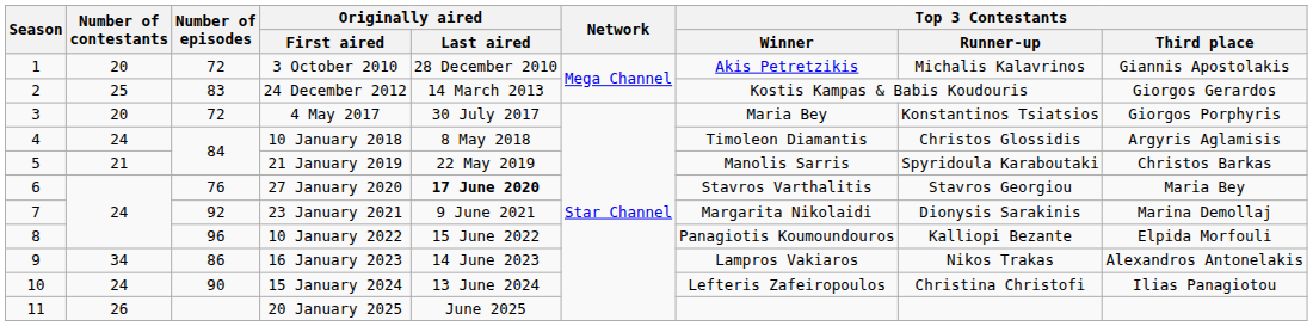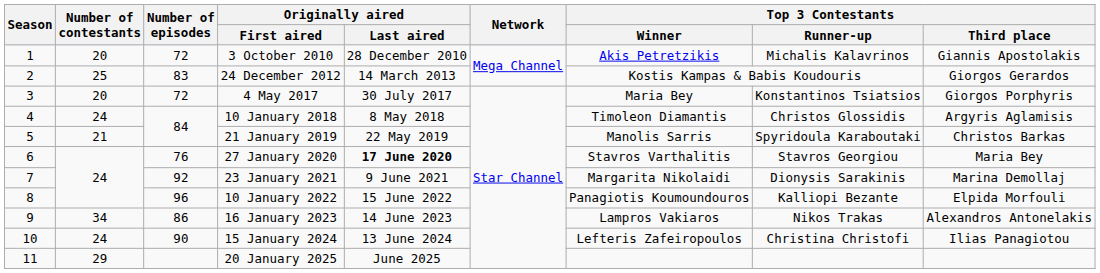 <table class="wikitable plainrowheaders" style="text-align:center;">
 <tr style="background:#C1D8FF;">
 <th rowspan="2">Season</th>
 <th rowspan="2">Number of<br>contestants</th>
 <th rowspan="2">Number of<br>episodes</th>
 <th colspan="2">Originally aired</th>
 <th rowspan="2">Network</th>
 <th colspan="3">Top 3 Contestants</th>
 </tr>
 <tr>
 <th>First aired</th>
 <th>Last aired</th>
 <th>Winner</th>
 <th>Runner-up</th>
 <th>Third place</th>
 </tr>
 <tr>
 <td>1</td>
 <td>20</td>
 <td>72</td>
 <td>3 October 2010</td>
 <td>28 December 2010</td>
 <td rowspan="2"><a href='#'>Mega Channel</a></td>
 <td><a href='#'>Akis Petretzikis</a></td>
 <td>Michalis Kalavrinos</td>
 <td>Giannis Apostolakis</td>
 </tr>
 <tr>
 <td>2</td>
 <td>25</td>
 <td>83</td>
 <td>24 December 2012</td>
 <td>14 March 2013</td>
 <td colspan="2">Kostis Kampas & Babis Koudouris</td>
 <td>Giorgos Gerardos</td>
 </tr>
 <tr>
 <td>3</td>
 <td>20</td>
 <td>72</td>
 <td>4 May 2017</td>
 <td>30 July 2017</td>
 <td rowspan="9"><a href='#'>Star Channel</a></td>
 <td>Maria Bey</td>
 <td>Konstantinos Tsiatsios</td>
 <td>Giorgos Porphyris</td>
 </tr>
 <tr>
 <td>4</td>
 <td>24</td>
 <td rowspan="2">84</td>
 <td>10 January 2018</td>
 <td>8 May 2018</td>
 <td>Timoleon Diamantis</td>
 <td>Christos Glossidis</td>
 <td>Argyris Aglamisis</td>
 </tr>
 <tr>
 <td>5</td>
 <td>21</td>
 <td>21 January 2019</td>
 <td>22 May 2019</td>
 <td>Manolis Sarris</td>
 <td>Spyridoula Karaboutaki</td>
 <td>Christos Barkas</td>
 </tr>
 <tr>
 <td>6</td>
 <td rowspan="3">24</td>
 <td>76</td>
 <td>27 January 2020</td>
 <td><strong>17 June 2020</strong></td>
 <td>Stavros Varthalitis</td>
 <td>Stavros Georgiou</td>
 <td>Maria Bey</td>
 </tr>
 <tr>
 <td>7</td>
 <td>92</td>
 <td>23 January 2021</td>
 <td>9 June 2021</td>
 <td>Margarita Nikolaidi</td>
 <td>Dionysis Sarakinis</td>
 <td>Marina Demollaj</td>
 </tr>
 <tr>
 <td>8</td>
 <td>96</td>
 <td>10 January 2022</td>
 <td>15 June 2022</td>
 <td>Panagiotis Koumoundouros</td>
 <td>Kalliopi Bezante</td>
 <td>Elpida Morfouli</td>
 </tr>
 <tr>
 <td>9</td>
 <td>34</td>
 <td>86</td>
 <td>16 January 2023</td>
 <td>14 June 2023</td>
 <td>Lampros Vakiaros</td>
 <td>Nikos Trakas</td>
 <td>Alexandros Antonelakis</td>
 </tr>
 <tr>
 <td>10</td>
 <td>24</td>
 <td>90</td>
 <td>15 January 2024</td>
 <td>13 June 2024</td>
 <td>Lefteris Zafeiropoulos</td>
 <td>Christina Christofi</td>
 <td>Ilias Panagiotou</td>
 </tr>
 <tr>
 <td>11</td>
-<td>26</td>
+<td>29</td>
 <td></td>
 <td>20 January 2025</td>
 <td>June 2025</td>
 <td></td>
 <td></td>
 <td></td>
 </tr>
 </table>
